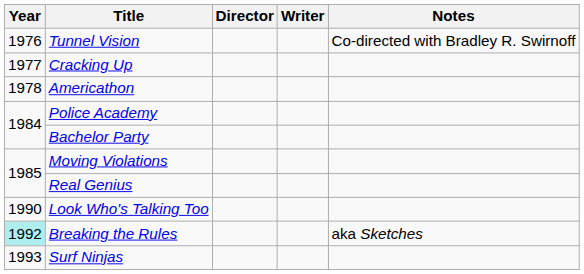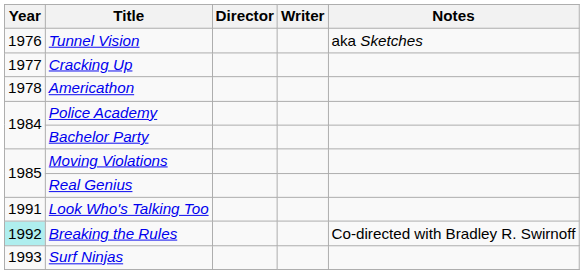 <table class="wikitable">
 <tr>
 <th>Year</th>
 <th>Title</th>
 <th>Director</th>
 <th>Writer</th>
 <th>Notes</th>
 </tr>
 <tr>
 <td>1976</td>
 <td><em><a href='#'>Tunnel Vision</a></em></td>
 <td></td>
 <td></td>
-<td>Co-directed with Bradley R. Swirnoff</td>
+<td>aka <em>Sketches</em></td>
 </tr>
 <tr>
 <td>1977</td>
 <td><em><a href='#'>Cracking Up</a></em></td>
 <td></td>
 <td></td>
 <td></td>
 </tr>
 <tr>
 <td>1978</td>
 <td><em><a href='#'>Americathon</a></em></td>
 <td></td>
 <td></td>
 <td></td>
 </tr>
 <tr>
 <td rowspan=2>1984</td>
 <td><em><a href='#'>Police Academy</a></em></td>
 <td></td>
 <td></td>
 <td></td>
 </tr>
 <tr>
 <td><em><a href='#'>Bachelor Party</a></em></td>
 <td></td>
 <td></td>
 <td></td>
 </tr>
 <tr>
 <td rowspan=2>1985</td>
 <td><em><a href='#'>Moving Violations</a></em></td>
 <td></td>
 <td></td>
 <td></td>
 </tr>
 <tr>
 <td><em><a href='#'>Real Genius</a></em></td>
 <td></td>
 <td></td>
 <td></td>
 </tr>
 <tr>
-<td>1990</td>
+<td>1991</td>
 <td><em><a href='#'>Look Who's Talking Too</a></em></td>
 <td></td>
 <td></td>
 <td></td>
 </tr>
 <tr>
 <td style="background: paleturquoise;">1992</td>
 <td><em><a href='#'>Breaking the Rules</a></em></td>
 <td></td>
 <td></td>
-<td>aka <em>Sketches</em></td>
+<td>Co-directed with Bradley R. Swirnoff</td>
 </tr>
 <tr>
 <td>1993</td>
 <td><em><a href='#'>Surf Ninjas</a></em></td>
 <td></td>
 <td></td>
 <td></td>
 </tr>
 </table>
